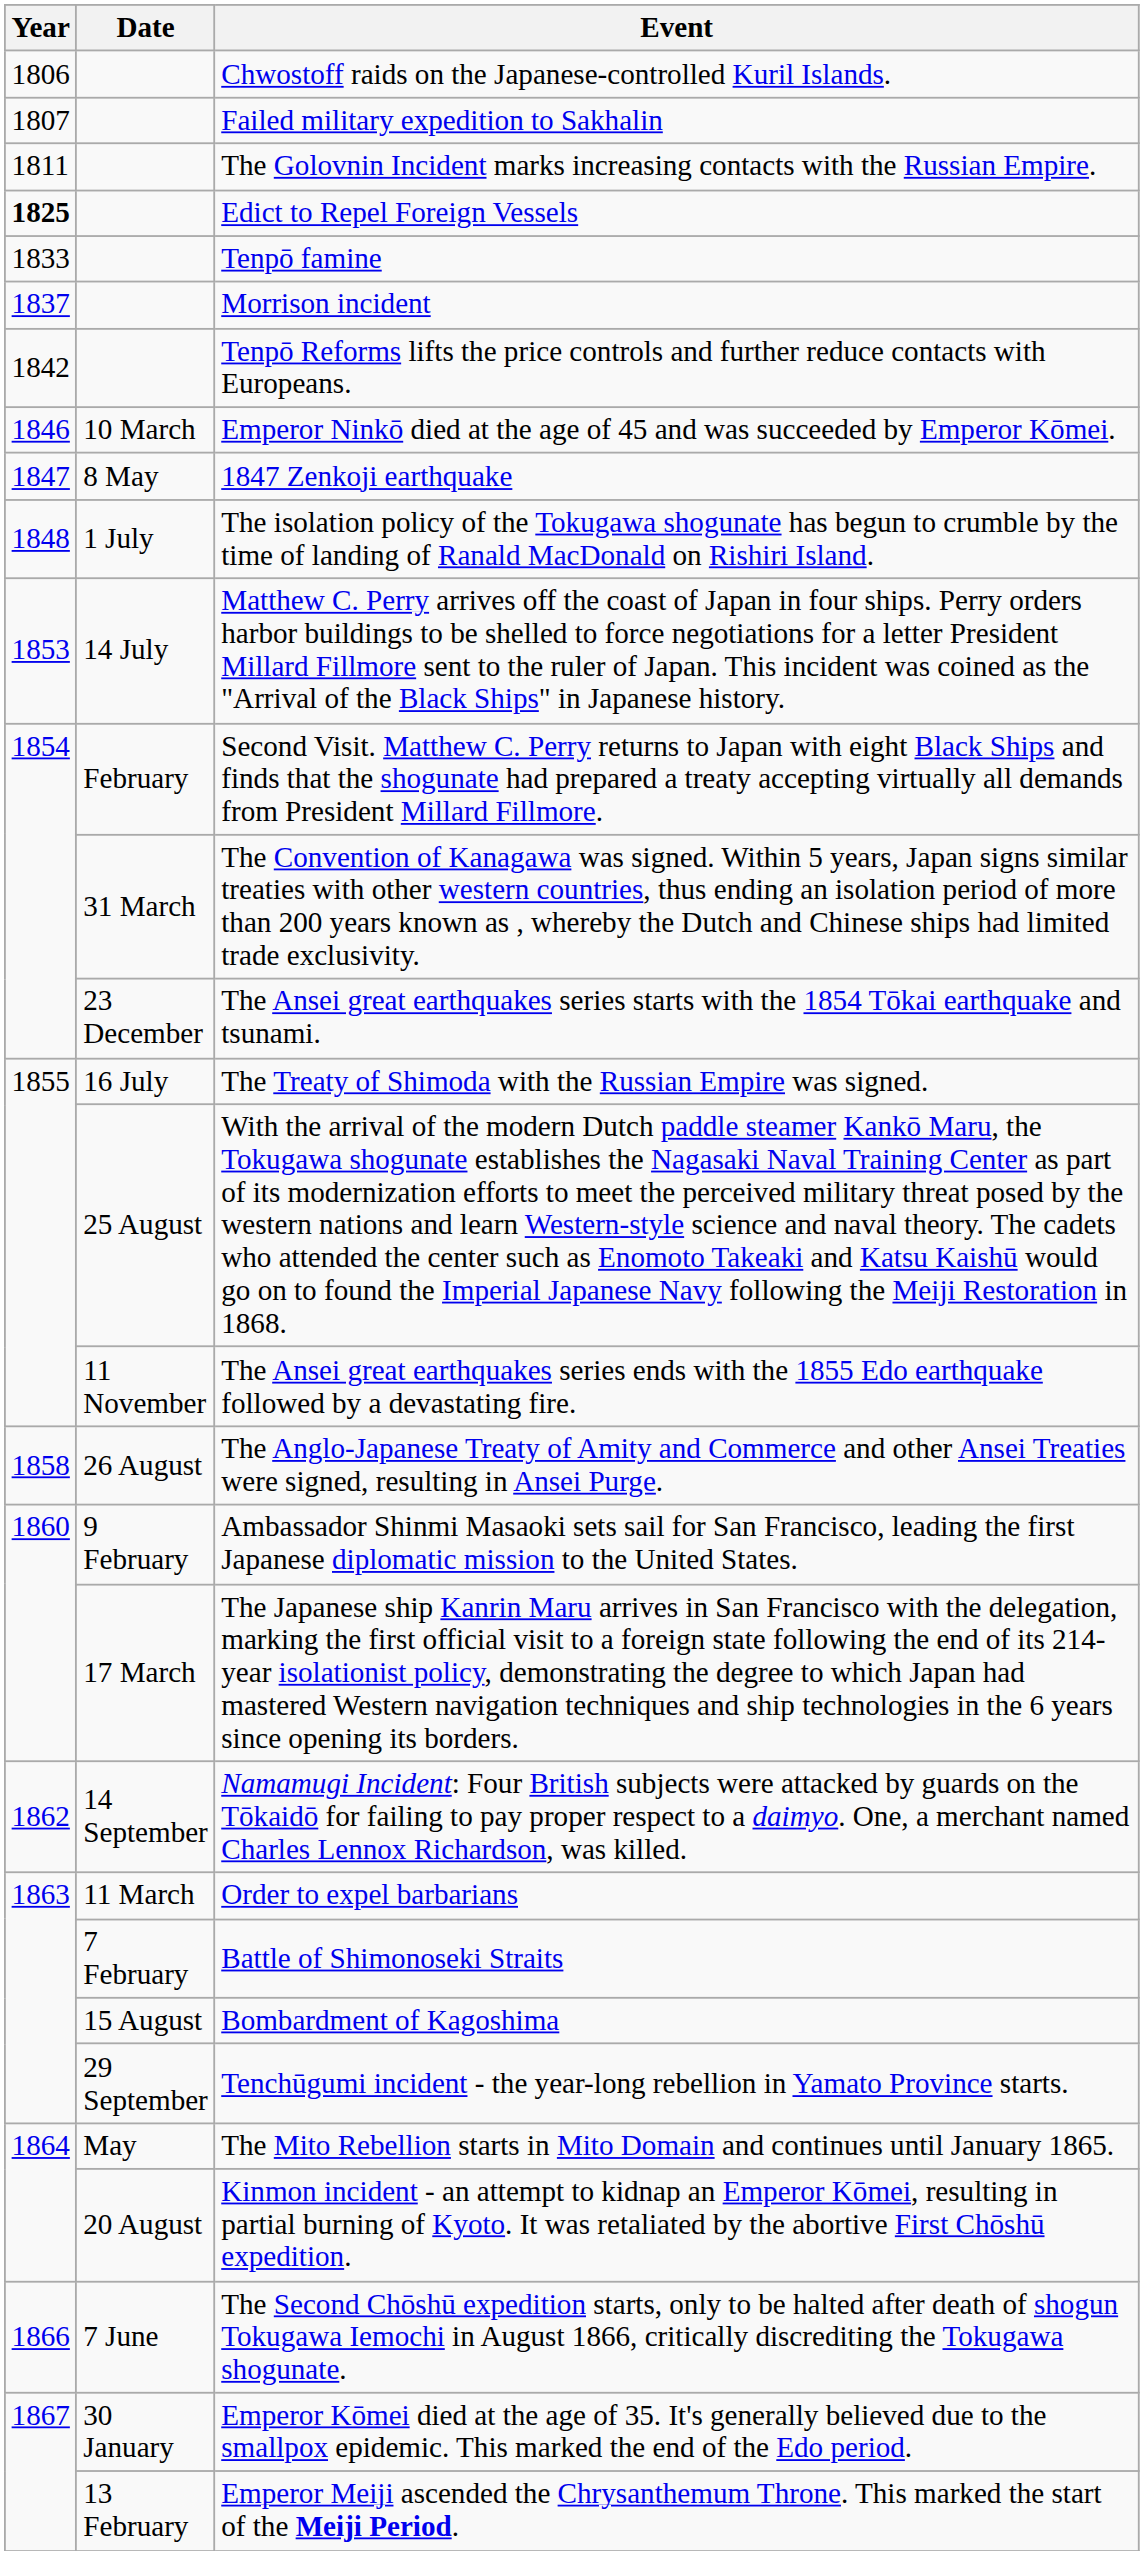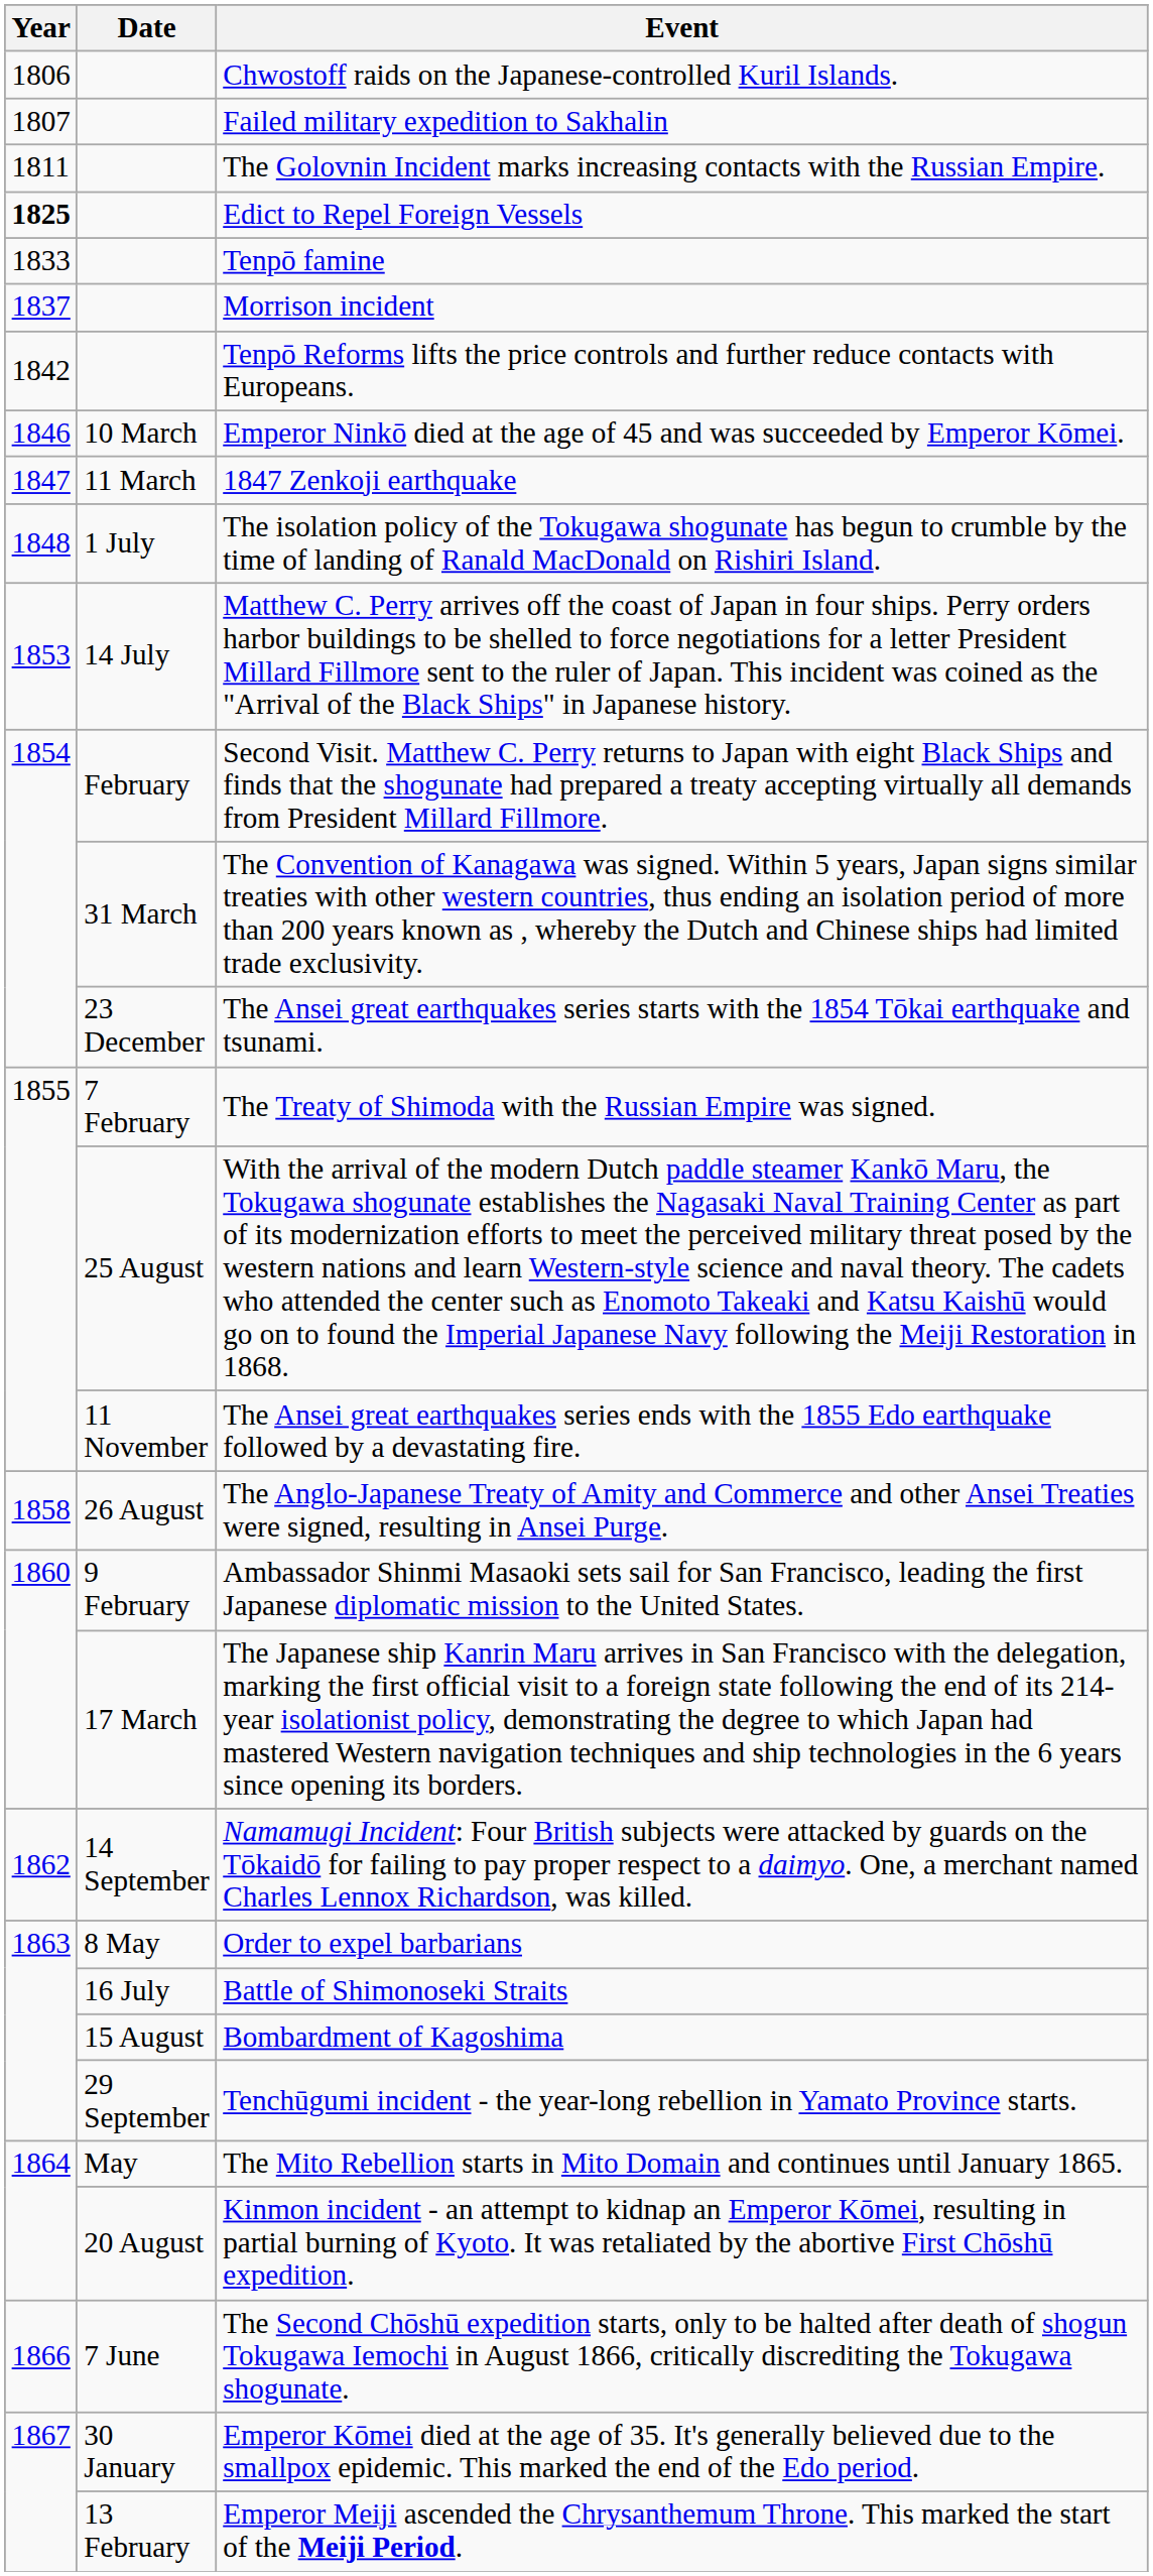 <table class="wikitable" width="100%">
 <tr>
 <th style="width:6%">Year</th>
 <th style="width:10%">Date</th>
 <th>Event</th>
 </tr>
 <tr>
 <td>1806</td>
 <td></td>
 <td><a href='#'>Chwostoff</a> raids on the Japanese-controlled <a href='#'>Kuril Islands</a>.</td>
 </tr>
 <tr>
 <td>1807</td>
 <td></td>
 <td><a href='#'>Failed military expedition to Sakhalin</a></td>
 </tr>
 <tr>
 <td>1811</td>
 <td></td>
 <td>The <a href='#'>Golovnin Incident</a> marks increasing contacts with the <a href='#'>Russian Empire</a>.</td>
 </tr>
 <tr>
 <td><strong>1825</strong></td>
 <td></td>
 <td><a href='#'>Edict to Repel Foreign Vessels</a></td>
 </tr>
 <tr>
 <td>1833</td>
 <td></td>
 <td><a href='#'>Tenpō famine</a></td>
 </tr>
 <tr>
 <td><a href='#'>1837</a></td>
 <td></td>
 <td><a href='#'>Morrison incident</a></td>
 </tr>
 <tr>
 <td>1842</td>
 <td></td>
 <td><a href='#'>Tenpō Reforms</a> lifts the price controls and further reduce contacts with Europeans.</td>
 </tr>
 <tr>
 <td><a href='#'>1846</a></td>
 <td>10 March</td>
 <td><a href='#'>Emperor Ninkō</a> died at the age of 45 and was succeeded by <a href='#'>Emperor Kōmei</a>.</td>
 </tr>
 <tr>
 <td><a href='#'>1847</a></td>
-<td>8 May</td>
+<td>11 March</td>
 <td><a href='#'>1847 Zenkoji earthquake</a></td>
 </tr>
 <tr>
 <td><a href='#'>1848</a></td>
 <td>1 July</td>
 <td>The isolation policy of the <a href='#'>Tokugawa shogunate</a> has begun to crumble by the time of landing of <a href='#'>Ranald MacDonald</a> on <a href='#'>Rishiri Island</a>.</td>
 </tr>
 <tr>
 <td><a href='#'>1853</a></td>
 <td>14 July</td>
 <td><a href='#'>Matthew C. Perry</a> arrives off the coast of Japan in four ships. Perry orders harbor buildings to be shelled to force negotiations for a letter President <a href='#'>Millard Fillmore</a> sent to the ruler of Japan. This incident was coined as the "Arrival of the <a href='#'>Black Ships</a>" in Japanese history.</td>
 </tr>
 <tr>
 <td rowspan="3" valign="top"><a href='#'>1854</a></td>
 <td>February</td>
 <td>Second Visit. <a href='#'>Matthew C. Perry</a> returns to Japan with eight <a href='#'>Black Ships</a> and finds that the <a href='#'>shogunate</a> had prepared a treaty accepting virtually all demands from President <a href='#'>Millard Fillmore</a>.</td>
 </tr>
 <tr>
 <td>31 March</td>
 <td>The <a href='#'>Convention of Kanagawa</a> was signed. Within 5 years, Japan signs similar treaties with other <a href='#'>western countries</a>, thus ending an isolation period of more than 200 years known as , whereby the Dutch and Chinese ships had limited trade exclusivity.</td>
 </tr>
 <tr>
 <td>23 December</td>
 <td>The <a href='#'>Ansei great earthquakes</a> series starts with the <a href='#'>1854 Tōkai earthquake</a> and tsunami.</td>
 </tr>
 <tr>
 <td rowspan="3" valign="top">1855</td>
-<td>16 July</td>
+<td>7 February</td>
 <td>The <a href='#'>Treaty of Shimoda</a> with the <a href='#'>Russian Empire</a> was signed.</td>
 </tr>
 <tr>
 <td>25 August</td>
 <td>With the arrival of the modern Dutch <a href='#'>paddle steamer</a> <a href='#'>Kankō Maru</a>, the <a href='#'>Tokugawa shogunate</a> establishes the <a href='#'>Nagasaki Naval Training Center</a> as part of its modernization efforts to meet the perceived military threat posed by the western nations and learn <a href='#'>Western-style</a> science and naval theory. The cadets who attended the center such as <a href='#'>Enomoto Takeaki</a> and <a href='#'>Katsu Kaishū</a> would go on to found the <a href='#'>Imperial Japanese Navy</a> following the <a href='#'>Meiji Restoration</a> in 1868.</td>
 </tr>
 <tr>
 <td>11 November</td>
 <td>The <a href='#'>Ansei great earthquakes</a> series ends with the <a href='#'>1855 Edo earthquake</a> followed by a devastating fire.</td>
 </tr>
 <tr>
 <td><a href='#'>1858</a></td>
 <td>26 August</td>
 <td>The <a href='#'>Anglo-Japanese Treaty of Amity and Commerce</a> and other <a href='#'>Ansei Treaties</a> were signed, resulting in <a href='#'>Ansei Purge</a>.</td>
 </tr>
 <tr>
 <td rowspan="2" valign="top"><a href='#'>1860</a></td>
 <td>9 February</td>
 <td>Ambassador Shinmi Masaoki sets sail for San Francisco, leading the first Japanese <a href='#'>diplomatic mission</a> to the United States.</td>
 </tr>
 <tr>
 <td>17 March</td>
 <td>The Japanese ship <a href='#'>Kanrin Maru</a> arrives in San Francisco with the delegation, marking the first official visit to a foreign state following the end of its 214-year <a href='#'>isolationist policy</a>, demonstrating the degree to which Japan had mastered Western navigation techniques and ship technologies in the 6 years since opening its borders.</td>
 </tr>
 <tr>
 <td><a href='#'>1862</a></td>
 <td>14 September</td>
 <td><em><a href='#'>Namamugi Incident</a></em>: Four <a href='#'>British</a> subjects were attacked by guards on the <a href='#'>Tōkaidō</a> for failing to pay proper respect to a <em><a href='#'>daimyo</a></em>. One, a merchant named <a href='#'>Charles Lennox Richardson</a>, was killed.</td>
 </tr>
 <tr>
 <td rowspan="4" valign="top"><a href='#'>1863</a></td>
-<td>11 March</td>
+<td>8 May</td>
 <td><a href='#'>Order to expel barbarians</a></td>
 </tr>
 <tr>
-<td>7 February</td>
+<td>16 July</td>
 <td><a href='#'>Battle of Shimonoseki Straits</a></td>
 </tr>
 <tr>
 <td>15 August</td>
 <td><a href='#'>Bombardment of Kagoshima</a></td>
 </tr>
 <tr>
 <td>29 September</td>
 <td><a href='#'>Tenchūgumi incident</a> - the year-long rebellion in <a href='#'>Yamato Province</a> starts.</td>
 </tr>
 <tr>
 <td rowspan="2" valign="top"><a href='#'>1864</a></td>
 <td>May</td>
 <td>The <a href='#'>Mito Rebellion</a> starts in <a href='#'>Mito Domain</a> and continues until January 1865.</td>
 </tr>
 <tr>
 <td>20 August</td>
 <td><a href='#'>Kinmon incident</a> - an attempt to kidnap an <a href='#'>Emperor Kōmei</a>, resulting in partial burning of <a href='#'>Kyoto</a>. It was retaliated by the abortive <a href='#'>First Chōshū expedition</a>.</td>
 </tr>
 <tr>
 <td><a href='#'>1866</a></td>
 <td>7 June</td>
 <td>The <a href='#'>Second Chōshū expedition</a> starts, only to be halted after death of <a href='#'>shogun</a> <a href='#'>Tokugawa Iemochi</a> in August 1866, critically discrediting the <a href='#'>Tokugawa shogunate</a>.</td>
 </tr>
 <tr>
 <td rowspan="2" valign="top"><a href='#'>1867</a></td>
 <td>30 January</td>
 <td><a href='#'>Emperor Kōmei</a> died at the age of 35. It's generally believed due to the <a href='#'>smallpox</a> epidemic. This marked the end of the <a href='#'>Edo period</a>.</td>
 </tr>
 <tr>
 <td>13 February</td>
 <td><a href='#'>Emperor Meiji</a> ascended the <a href='#'>Chrysanthemum Throne</a>. This marked the start of the <strong><a href='#'>Meiji Period</a></strong>.</td>
 </tr>
 </table>
